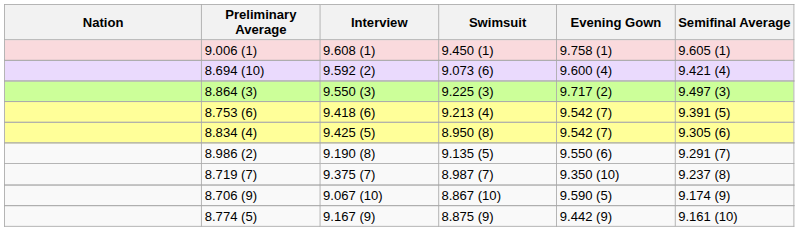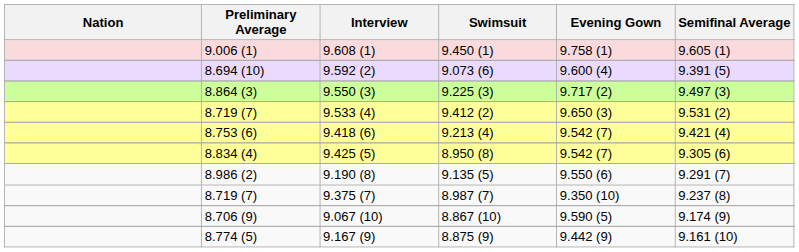 <table class="wikitable" style="font-size:95%">
 <tr>
 <th width="25%">Nation</th>
 <th>Preliminary<br>Average</th>
 <th width="15%">Interview</th>
 <th width="15%">Swimsuit</th>
 <th width="15%">Evening Gown</th>
 <th width="15%">Semifinal Average</th>
 </tr>
 <tr style="background-color:#FADADD;">
 <td><strong></strong></td>
 <td>9.006 (1)</td>
 <td>9.608 (1)</td>
 <td>9.450 (1)</td>
 <td>9.758 (1)</td>
 <td>9.605 (1)</td>
 </tr>
 <tr>
 </tr>
 <tr style="background-color:#eadafd;">
 <td><strong></strong></td>
 <td>8.694 (10)</td>
 <td>9.592 (2)</td>
 <td>9.073 (6)</td>
 <td>9.600 (4)</td>
-<td>9.421 (4)</td>
+<td>9.391 (5)</td>
 </tr>
 <tr>
 </tr>
 <tr style="background-color:#ccff99;">
 <td><strong></strong></td>
 <td>8.864 (3)</td>
 <td>9.550 (3)</td>
 <td>9.225 (3)</td>
 <td>9.717 (2)</td>
 <td>9.497 (3)</td>
 </tr>
 <tr>
 </tr>
+<tr style="background-color:#ffff99;">
+<td><strong></strong></td>
+<td>8.719 (7)</td>
+<td>9.533 (4)</td>
+<td>9.412 (2)</td>
+<td>9.650 (3)</td>
+<td>9.531 (2)</td>
+</tr>
 <tr>
 </tr>
 <tr style="background-color:#ffff99;">
 <td><strong></strong></td>
 <td>8.753 (6)</td>
 <td>9.418 (6)</td>
 <td>9.213 (4)</td>
 <td>9.542 (7)</td>
-<td>9.391 (5)</td>
+<td>9.421 (4)</td>
 </tr>
 <tr>
 </tr>
 <tr style="background-color:#ffff99;">
 <td><strong></strong></td>
 <td>8.834 (4)</td>
 <td>9.425 (5)</td>
 <td>8.950 (8)</td>
 <td>9.542 (7)</td>
 <td>9.305 (6)</td>
 </tr>
 <tr>
 </tr>
 <tr>
 <td><strong></strong></td>
 <td>8.986 (2)</td>
 <td>9.190 (8)</td>
 <td>9.135 (5)</td>
 <td>9.550 (6)</td>
 <td>9.291 (7)</td>
 </tr>
 <tr>
 <td><strong></strong></td>
 <td>8.719 (7)</td>
 <td>9.375 (7)</td>
 <td>8.987 (7)</td>
 <td>9.350 (10)</td>
 <td>9.237 (8)</td>
 </tr>
 <tr>
 </tr>
 <tr>
 <td><strong></strong></td>
 <td>8.706 (9)</td>
 <td>9.067 (10)</td>
 <td>8.867 (10)</td>
 <td>9.590 (5)</td>
 <td>9.174 (9)</td>
 </tr>
 <tr>
 </tr>
 <tr>
 <td><strong></strong></td>
 <td>8.774 (5)</td>
 <td>9.167 (9)</td>
 <td>8.875 (9)</td>
 <td>9.442 (9)</td>
 <td>9.161 (10)</td>
 </tr>
 </table>
